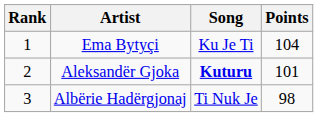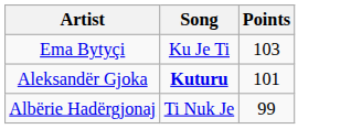 <table class="wikitable" style="font-size: 95%;">
 <tr>
-<th>Rank</th>
 <th>Artist</th>
 <th>Song</th>
 <th>Points</th>
 </tr>
 <tr align="center">
-<td>1</td>
 <td><a href='#'>Ema Bytyçi</a></td>
 <td><a href='#'>Ku Je Ti</a></td>
-<td>104</td>
+<td>103</td>
 </tr>
 <tr align="center">
-<td>2</td>
 <td><a href='#'>Aleksandër Gjoka</a></td>
 <td><strong><a href='#'>Kuturu</a></strong></td>
 <td>101</td>
 </tr>
 <tr align="center">
-<td>3</td>
 <td><a href='#'>Albërie Hadërgjonaj</a></td>
 <td><a href='#'>Ti Nuk Je</a></td>
-<td>98</td>
+<td>99</td>
 </tr>
 </table>
